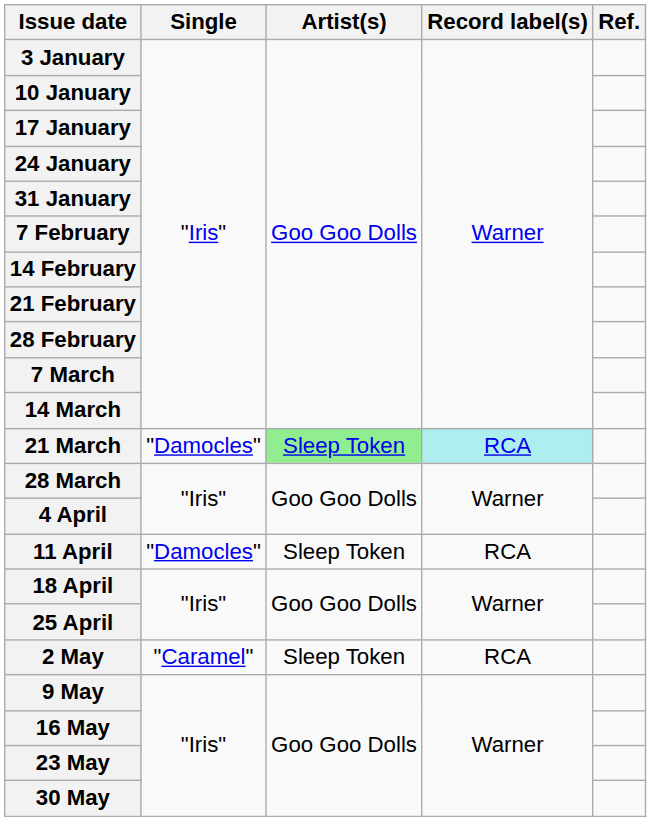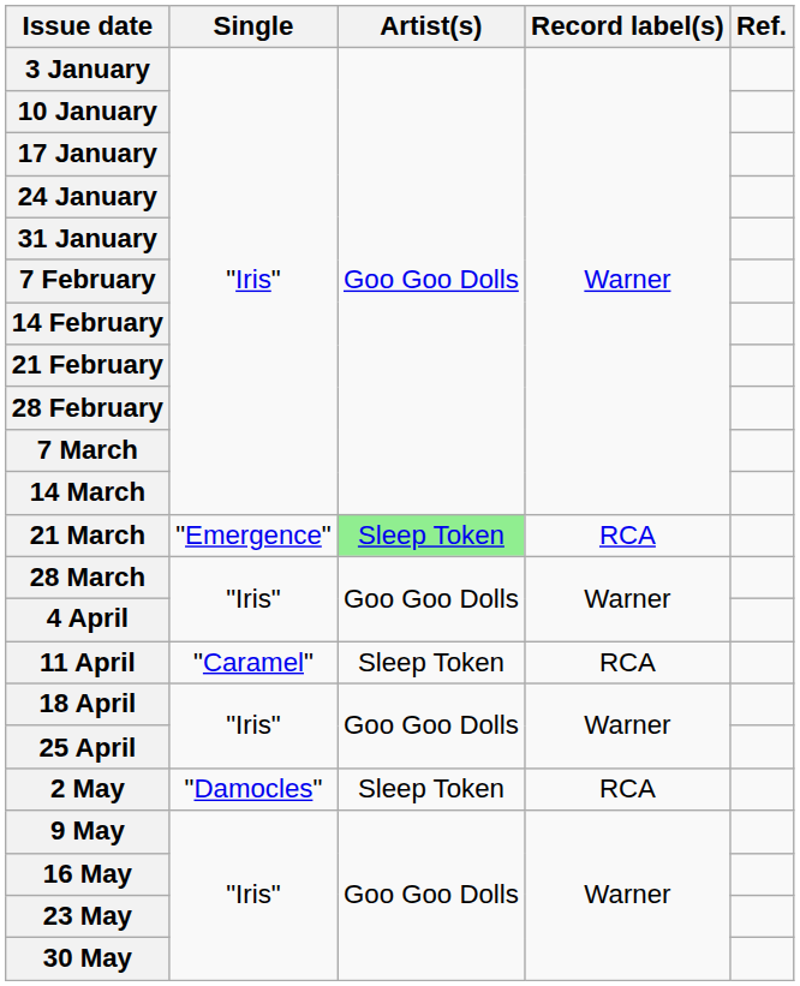 <table class="wikitable plainrowheaders" style="text-align:center">
 <tr>
 <th scope="col">Issue date</th>
 <th scope="col">Single</th>
 <th scope="col">Artist(s)</th>
 <th scope="col">Record label(s)</th>
 <th scope="col">Ref.</th>
 </tr>
 <tr>
 <th scope="row">3 January</th>
 <td rowspan=11>"<a href='#'>Iris</a>"</td>
 <td rowspan=11><a href='#'>Goo Goo Dolls</a></td>
 <td rowspan=11><a href='#'>Warner</a></td>
 <td></td>
 </tr>
 <tr>
 <th scope="row">10 January</th>
 <td></td>
 </tr>
 <tr>
 <th scope="row">17 January</th>
 <td></td>
 </tr>
 <tr>
 <th scope="row">24 January</th>
 <td></td>
 </tr>
 <tr>
 <th scope="row">31 January</th>
 <td></td>
 </tr>
 <tr>
 <th scope="row">7 February</th>
 <td></td>
 </tr>
 <tr>
 <th scope="row">14 February</th>
 <td></td>
 </tr>
 <tr>
 <th scope="row">21 February</th>
 <td></td>
 </tr>
 <tr>
 <th scope="row">28 February</th>
 <td></td>
 </tr>
 <tr>
 <th scope="row">7 March</th>
 <td></td>
 </tr>
 <tr>
 <th scope="row">14 March</th>
 <td></td>
 </tr>
 <tr>
 <th scope="row">21 March</th>
-<td>"<a href='#'>Damocles</a>"</td>
+<td>"<a href='#'>Emergence</a>"</td>
 <td style="background: lightgreen;"><a href='#'>Sleep Token</a></td>
-<td style="background: paleturquoise;"><a href='#'>RCA</a></td>
+<td><a href='#'>RCA</a></td>
 <td></td>
 </tr>
 <tr>
 <th scope="row">28 March</th>
 <td rowspan=2>"Iris"</td>
 <td rowspan=2>Goo Goo Dolls</td>
 <td rowspan=2>Warner</td>
 <td></td>
 </tr>
 <tr>
 <th scope="row">4 April</th>
 <td></td>
 </tr>
 <tr>
 <th scope="row">11 April</th>
-<td>"<a href='#'>Damocles</a>"</td>
+<td>"<a href='#'>Caramel</a>"</td>
 <td>Sleep Token</td>
 <td>RCA</td>
 <td></td>
 </tr>
 <tr>
 <th scope="row">18 April</th>
 <td rowspan=2>"Iris"</td>
 <td rowspan=2>Goo Goo Dolls</td>
 <td rowspan=2>Warner</td>
 <td></td>
 </tr>
 <tr>
 <th scope="row">25 April</th>
 <td></td>
 </tr>
 <tr>
 <th scope="row">2 May</th>
-<td>"<a href='#'>Caramel</a>"</td>
+<td>"<a href='#'>Damocles</a>"</td>
 <td>Sleep Token</td>
 <td>RCA</td>
 <td></td>
 </tr>
 <tr>
 <th scope="row">9 May</th>
 <td rowspan=4>"Iris"</td>
 <td rowspan=4>Goo Goo Dolls</td>
 <td rowspan=4>Warner</td>
 <td></td>
 </tr>
 <tr>
 <th scope="row">16 May</th>
 <td></td>
 </tr>
 <tr>
 <th scope="row">23 May</th>
 <td></td>
 </tr>
 <tr>
 <th scope="row">30 May</th>
 <td></td>
 </tr>
 </table>
